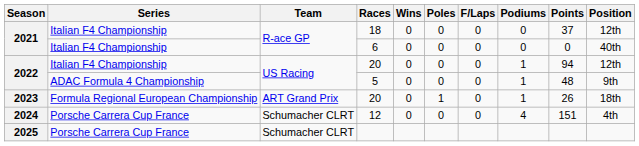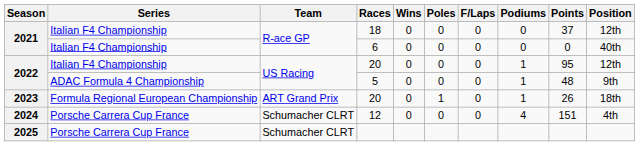 <table class="wikitable" style="font-size: 90%; text-align:center">
 <tr>
 <th>Season</th>
 <th>Series</th>
 <th>Team</th>
 <th>Races</th>
 <th>Wins</th>
 <th>Poles</th>
 <th>F/Laps</th>
 <th>Podiums</th>
 <th>Points</th>
 <th>Position</th>
 </tr>
 <tr>
 <th rowspan="2">2021</th>
 <td align="left"><a href='#'>Italian F4 Championship</a></td>
 <td rowspan="2" align="left"><a href='#'>R-ace GP</a></td>
 <td>18</td>
 <td>0</td>
 <td>0</td>
 <td>0</td>
 <td>0</td>
 <td>37</td>
 <td>12th</td>
 </tr>
 <tr>
 <td align="left"><a href='#'>Italian F4 Championship</a></td>
 <td>6</td>
 <td>0</td>
 <td>0</td>
 <td>0</td>
 <td>0</td>
 <td>0</td>
 <td>40th</td>
 </tr>
 <tr>
 <th rowspan="2">2022</th>
 <td align="left"><a href='#'>Italian F4 Championship</a></td>
 <td rowspan="2" align="left"><a href='#'>US Racing</a></td>
 <td>20</td>
 <td>0</td>
 <td>0</td>
 <td>0</td>
 <td>1</td>
-<td>94</td>
+<td>95</td>
 <td>12th</td>
 </tr>
 <tr>
 <td align="left"><a href='#'>ADAC Formula 4 Championship</a></td>
 <td>5</td>
 <td>0</td>
 <td>0</td>
 <td>0</td>
 <td>1</td>
 <td>48</td>
 <td>9th</td>
 </tr>
 <tr>
 <th>2023</th>
 <td align="left"><a href='#'>Formula Regional European Championship</a></td>
 <td align="left"><a href='#'>ART Grand Prix</a></td>
 <td>20</td>
 <td>0</td>
 <td>1</td>
 <td>0</td>
 <td>1</td>
 <td>26</td>
 <td>18th</td>
 </tr>
 <tr>
 <th>2024</th>
 <td align=left><a href='#'>Porsche Carrera Cup France</a></td>
 <td align=left>Schumacher CLRT</td>
 <td>12</td>
 <td>0</td>
 <td>0</td>
 <td>0</td>
 <td>4</td>
 <td>151</td>
 <td>4th</td>
 </tr>
 <tr>
 <th>2025</th>
 <td align=left><a href='#'>Porsche Carrera Cup France</a></td>
 <td align=left>Schumacher CLRT</td>
 <td></td>
 <td></td>
 <td></td>
 <td></td>
 <td></td>
 <td></td>
 <td></td>
 </tr>
 </table>
